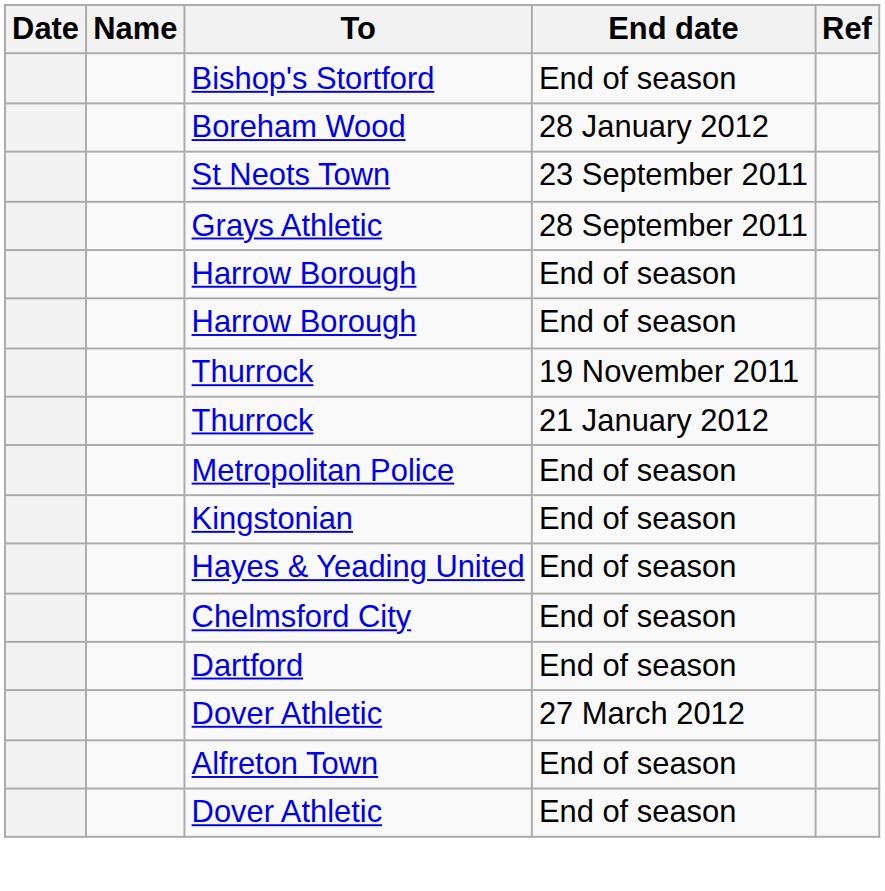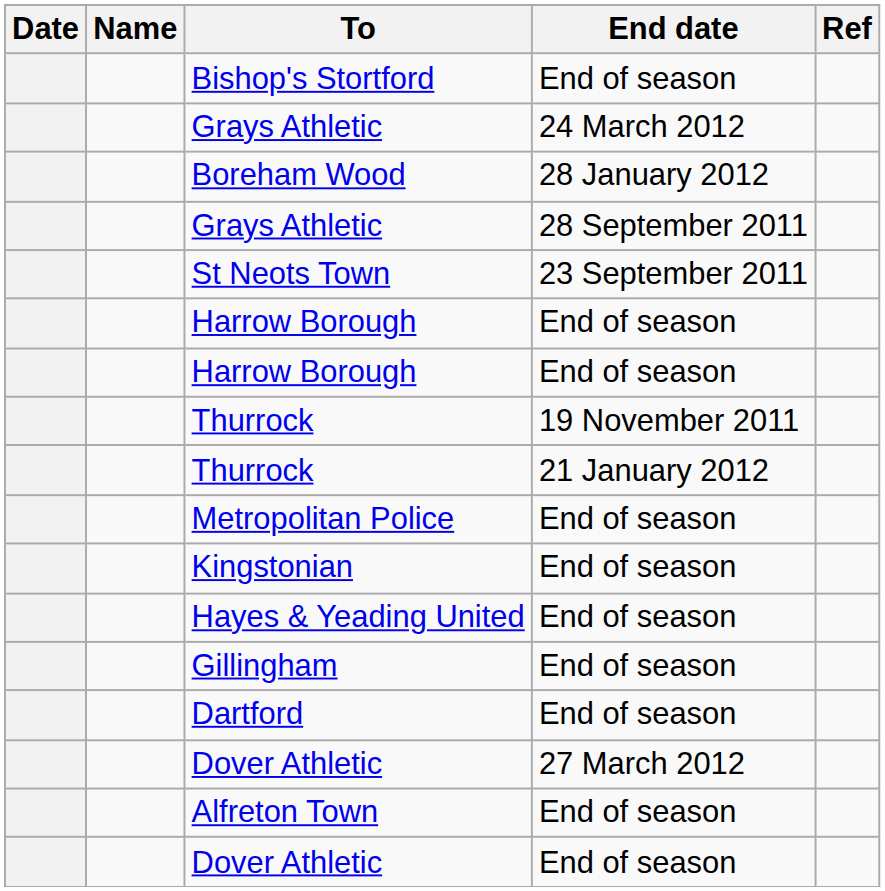 <table class="wikitable sortable plainrowheaders">
 <tr>
 <th scope=col>Date</th>
 <th scope=col>Name</th>
 <th scope=col>To</th>
 <th scope=col>End date</th>
 <th scope=col class=unsortable>Ref</th>
 </tr>
 <tr>
 <th scope=row></th>
 <td></td>
 <td><a href='#'>Bishop's Stortford</a></td>
 <td>End of season</td>
 <td style="text-align:center;"></td>
 </tr>
 <tr>
 <th scope=row></th>
 <td></td>
+<td><a href='#'>Grays Athletic</a></td>
+<td>24 March 2012</td>
+<td style="text-align:center;"></td>
+</tr>
+<tr>
+<th scope=row></th>
+<td></td>
 <td><a href='#'>Boreham Wood</a></td>
 <td>28 January 2012</td>
 <td style="text-align:center;"></td>
 </tr>
 <tr>
 <th scope=row></th>
 <td></td>
-<td><a href='#'>St Neots Town</a></td>
-<td>23 September 2011</td>
+<td><a href='#'>Grays Athletic</a></td>
+<td>28 September 2011</td>
 <td style="text-align:center;"></td>
 </tr>
 <tr>
 <th scope=row></th>
 <td></td>
-<td><a href='#'>Grays Athletic</a></td>
-<td>28 September 2011</td>
+<td><a href='#'>St Neots Town</a></td>
+<td>23 September 2011</td>
 <td style="text-align:center;"></td>
 </tr>
 <tr>
 <th scope=row></th>
 <td></td>
 <td><a href='#'>Harrow Borough</a></td>
 <td>End of season</td>
 <td style="text-align:center;"></td>
 </tr>
 <tr>
 <th scope=row></th>
 <td></td>
 <td><a href='#'>Harrow Borough</a></td>
 <td>End of season</td>
 <td style="text-align:center;"></td>
 </tr>
 <tr>
 <th scope=row></th>
 <td></td>
 <td><a href='#'>Thurrock</a></td>
 <td>19 November 2011</td>
 <td style="text-align:center;"></td>
 </tr>
 <tr>
 <th scope=row></th>
 <td></td>
 <td><a href='#'>Thurrock</a></td>
 <td>21 January 2012</td>
 <td style="text-align:center;"></td>
 </tr>
 <tr>
 <th scope=row></th>
 <td></td>
 <td><a href='#'>Metropolitan Police</a></td>
 <td>End of season</td>
 <td style="text-align:center;"></td>
 </tr>
 <tr>
 <th scope=row></th>
 <td></td>
 <td><a href='#'>Kingstonian</a></td>
 <td>End of season</td>
 <td style="text-align:center;"></td>
 </tr>
 <tr>
 <th scope=row></th>
 <td></td>
 <td><a href='#'>Hayes & Yeading United</a></td>
 <td>End of season</td>
 <td style="text-align:center;"></td>
 </tr>
 <tr>
 <th scope=row></th>
 <td></td>
-<td><a href='#'>Chelmsford City</a></td>
+<td><a href='#'>Gillingham</a></td>
 <td>End of season</td>
 <td style="text-align:center;"></td>
 </tr>
 <tr>
 <th scope=row></th>
 <td></td>
 <td><a href='#'>Dartford</a></td>
 <td>End of season</td>
 <td style="text-align:center;"></td>
 </tr>
 <tr>
 <th scope=row></th>
 <td></td>
 <td><a href='#'>Dover Athletic</a></td>
 <td>27 March 2012</td>
 <td style="text-align:center;"></td>
 </tr>
 <tr>
 <th scope=row></th>
 <td></td>
 <td><a href='#'>Alfreton Town</a></td>
 <td>End of season</td>
 <td style="text-align:center;"></td>
 </tr>
 <tr>
 <th scope=row></th>
 <td></td>
 <td><a href='#'>Dover Athletic</a></td>
 <td>End of season</td>
 <td style="text-align:center;"></td>
 </tr>
 </table>
